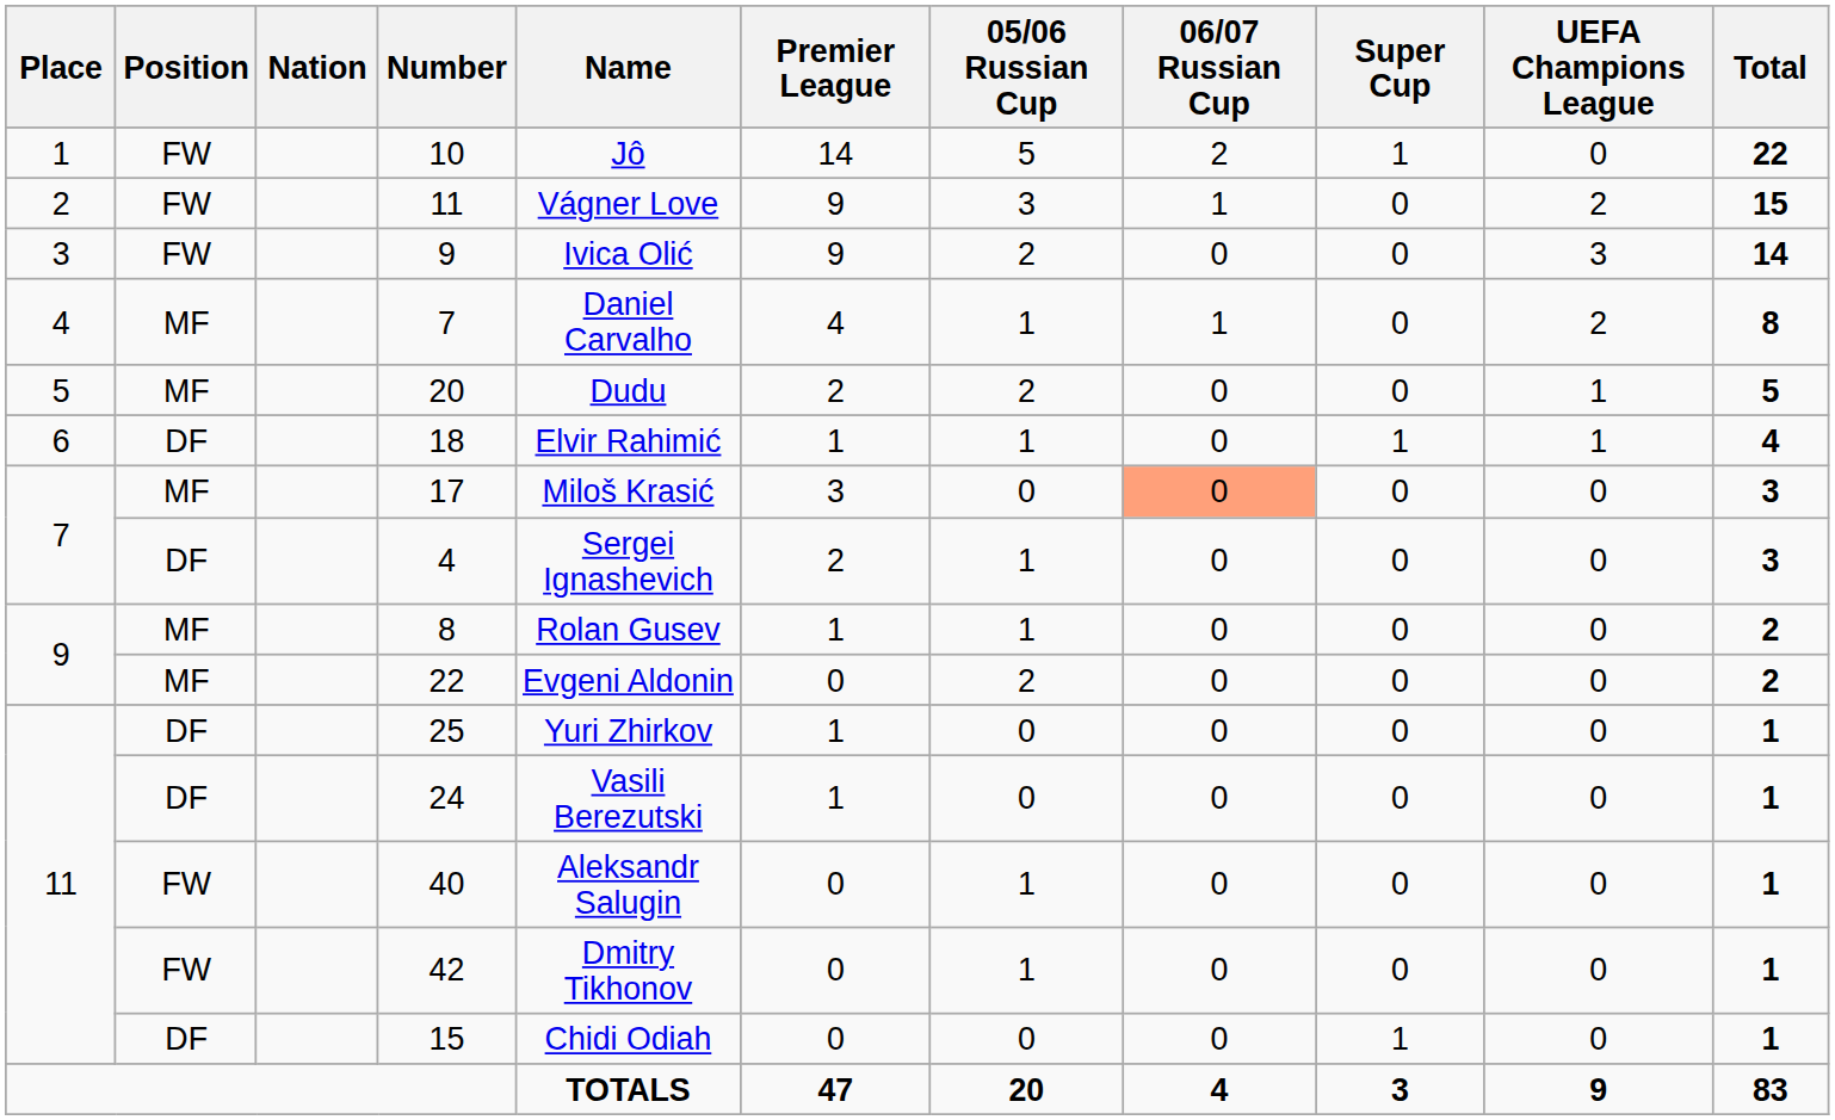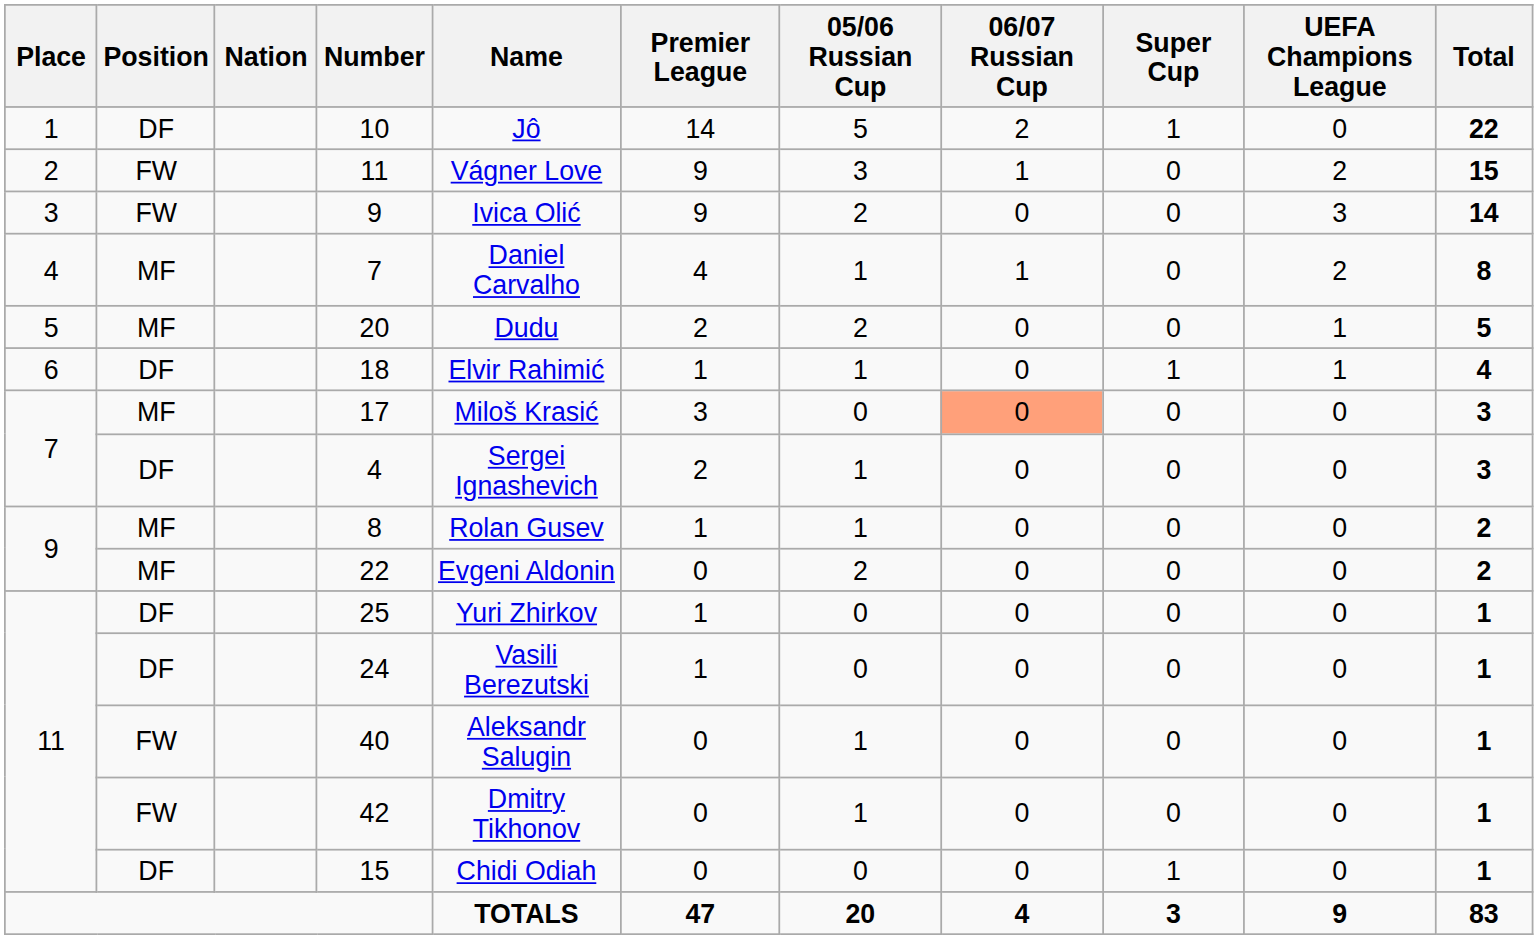 <table class="wikitable" style="font-size: 95%; text-align: center;">
 <tr>
 <th width=60>Place</th>
 <th width=60>Position</th>
 <th width=60>Nation</th>
 <th width=60>Number</th>
 <th width=150>Name</th>
 <th width=150>Premier League</th>
 <th width=150>05/06 Russian Cup</th>
 <th width=150>06/07 Russian Cup</th>
 <th width=150>Super Cup</th>
 <th width=150>UEFA Champions League</th>
 <th width=80><strong>Total</strong></th>
 </tr>
 <tr>
 <td>1</td>
-<td>FW</td>
+<td>DF</td>
 <td></td>
 <td>10</td>
 <td><a href='#'>Jô</a></td>
 <td>14</td>
 <td>5</td>
 <td>2</td>
 <td>1</td>
 <td>0</td>
 <td><strong>22</strong></td>
 </tr>
 <tr>
 <td>2</td>
 <td>FW</td>
 <td></td>
 <td>11</td>
 <td><a href='#'>Vágner Love</a></td>
 <td>9</td>
 <td>3</td>
 <td>1</td>
 <td>0</td>
 <td>2</td>
 <td><strong>15</strong></td>
 </tr>
 <tr>
 <td>3</td>
 <td>FW</td>
 <td></td>
 <td>9</td>
 <td><a href='#'>Ivica Olić</a></td>
 <td>9</td>
 <td>2</td>
 <td>0</td>
 <td>0</td>
 <td>3</td>
 <td><strong>14</strong></td>
 </tr>
 <tr>
 <td>4</td>
 <td>MF</td>
 <td></td>
 <td>7</td>
 <td><a href='#'>Daniel Carvalho</a></td>
 <td>4</td>
 <td>1</td>
 <td>1</td>
 <td>0</td>
 <td>2</td>
 <td><strong>8</strong></td>
 </tr>
 <tr>
 <td>5</td>
 <td>MF</td>
 <td></td>
 <td>20</td>
 <td><a href='#'>Dudu</a></td>
 <td>2</td>
 <td>2</td>
 <td>0</td>
 <td>0</td>
 <td>1</td>
 <td><strong>5</strong></td>
 </tr>
 <tr>
 <td>6</td>
 <td>DF</td>
 <td></td>
 <td>18</td>
 <td><a href='#'>Elvir Rahimić</a></td>
 <td>1</td>
 <td>1</td>
 <td>0</td>
 <td>1</td>
 <td>1</td>
 <td><strong>4</strong></td>
 </tr>
 <tr>
 <td rowspan="2">7</td>
 <td>MF</td>
 <td></td>
 <td>17</td>
 <td><a href='#'>Miloš Krasić</a></td>
 <td>3</td>
 <td>0</td>
 <td style="background: lightsalmon;">0</td>
 <td>0</td>
 <td>0</td>
 <td><strong>3</strong></td>
 </tr>
 <tr>
 <td>DF</td>
 <td></td>
 <td>4</td>
 <td><a href='#'>Sergei Ignashevich</a></td>
 <td>2</td>
 <td>1</td>
 <td>0</td>
 <td>0</td>
 <td>0</td>
 <td><strong>3</strong></td>
 </tr>
 <tr>
 <td rowspan="2">9</td>
 <td>MF</td>
 <td></td>
 <td>8</td>
 <td><a href='#'>Rolan Gusev</a></td>
 <td>1</td>
 <td>1</td>
 <td>0</td>
 <td>0</td>
 <td>0</td>
 <td><strong>2</strong></td>
 </tr>
 <tr>
 <td>MF</td>
 <td></td>
 <td>22</td>
 <td><a href='#'>Evgeni Aldonin</a></td>
 <td>0</td>
 <td>2</td>
 <td>0</td>
 <td>0</td>
 <td>0</td>
 <td><strong>2</strong></td>
 </tr>
 <tr>
 <td rowspan="5">11</td>
 <td>DF</td>
 <td></td>
 <td>25</td>
 <td><a href='#'>Yuri Zhirkov</a></td>
 <td>1</td>
 <td>0</td>
 <td>0</td>
 <td>0</td>
 <td>0</td>
 <td><strong>1</strong></td>
 </tr>
 <tr>
 <td>DF</td>
 <td></td>
 <td>24</td>
 <td><a href='#'>Vasili Berezutski</a></td>
 <td>1</td>
 <td>0</td>
 <td>0</td>
 <td>0</td>
 <td>0</td>
 <td><strong>1</strong></td>
 </tr>
 <tr>
 <td>FW</td>
 <td></td>
 <td>40</td>
 <td><a href='#'>Aleksandr Salugin</a></td>
 <td>0</td>
 <td>1</td>
 <td>0</td>
 <td>0</td>
 <td>0</td>
 <td><strong>1</strong></td>
 </tr>
 <tr>
 <td>FW</td>
 <td></td>
 <td>42</td>
 <td><a href='#'>Dmitry Tikhonov</a></td>
 <td>0</td>
 <td>1</td>
 <td>0</td>
 <td>0</td>
 <td>0</td>
 <td><strong>1</strong></td>
 </tr>
 <tr>
 <td>DF</td>
 <td></td>
 <td>15</td>
 <td><a href='#'>Chidi Odiah</a></td>
 <td>0</td>
 <td>0</td>
 <td>0</td>
 <td>1</td>
 <td>0</td>
 <td><strong>1</strong></td>
 </tr>
 <tr>
 <td colspan="4"></td>
 <td><strong>TOTALS</strong></td>
 <td><strong>47</strong></td>
 <td><strong>20</strong></td>
 <td><strong>4</strong></td>
 <td><strong>3</strong></td>
 <td><strong>9</strong></td>
 <td><strong>83</strong></td>
 </tr>
 </table>
